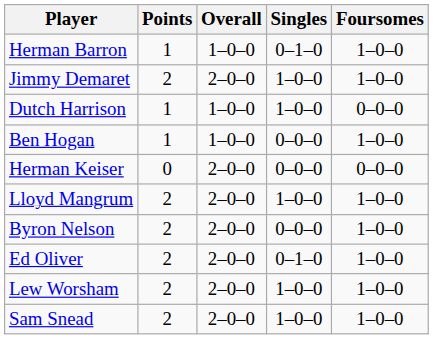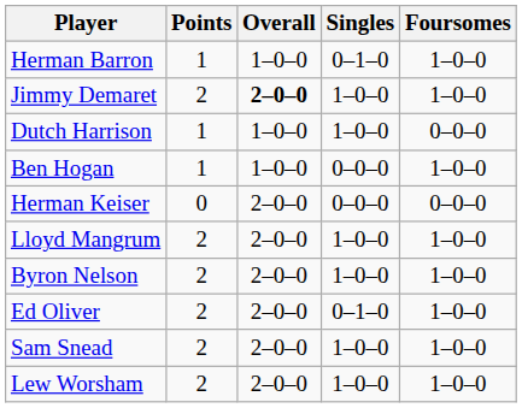 <table class="wikitable sortable" style="text-align:center">
 <tr>
 <th>Player</th>
 <th>Points</th>
 <th>Overall</th>
 <th>Singles</th>
 <th>Foursomes</th>
 </tr>
 <tr>
 <td align=left><a href='#'>Herman Barron</a></td>
 <td>1</td>
 <td>1–0–0</td>
 <td>0–1–0</td>
 <td>1–0–0</td>
 </tr>
 <tr>
 <td align=left><a href='#'>Jimmy Demaret</a></td>
 <td>2</td>
-<td>2–0–0</td>
+<td><strong>2–0–0</strong></td>
 <td>1–0–0</td>
 <td>1–0–0</td>
 </tr>
 <tr>
 <td align=left><a href='#'>Dutch Harrison</a></td>
 <td>1</td>
 <td>1–0–0</td>
 <td>1–0–0</td>
 <td>0–0–0</td>
 </tr>
 <tr>
 <td align=left><a href='#'>Ben Hogan</a></td>
 <td>1</td>
 <td>1–0–0</td>
 <td>0–0–0</td>
 <td>1–0–0</td>
 </tr>
 <tr>
 <td align=left><a href='#'>Herman Keiser</a></td>
 <td>0</td>
 <td>2–0–0</td>
 <td>0–0–0</td>
 <td>0–0–0</td>
 </tr>
 <tr>
 <td align=left><a href='#'>Lloyd Mangrum</a></td>
 <td>2</td>
 <td>2–0–0</td>
 <td>1–0–0</td>
 <td>1–0–0</td>
 </tr>
 <tr>
 <td align=left><a href='#'>Byron Nelson</a></td>
 <td>2</td>
 <td>2–0–0</td>
-<td>0–0–0</td>
+<td>1–0–0</td>
 <td>1–0–0</td>
 </tr>
 <tr>
 <td align=left><a href='#'>Ed Oliver</a></td>
 <td>2</td>
 <td>2–0–0</td>
 <td>0–1–0</td>
 <td>1–0–0</td>
 </tr>
 <tr>
+<td align=left><a href='#'>Sam Snead</a></td>
+<td>2</td>
+<td>2–0–0</td>
+<td>1–0–0</td>
+<td>1–0–0</td>
+</tr>
+<tr>
 <td align=left><a href='#'>Lew Worsham</a></td>
 <td>2</td>
 <td>2–0–0</td>
 <td>1–0–0</td>
 <td>1–0–0</td>
 </tr>
-<tr>
-<td align=left><a href='#'>Sam Snead</a></td>
-<td>2</td>
-<td>2–0–0</td>
-<td>1–0–0</td>
-<td>1–0–0</td>
-</tr>
 </table>
